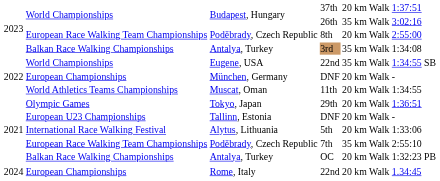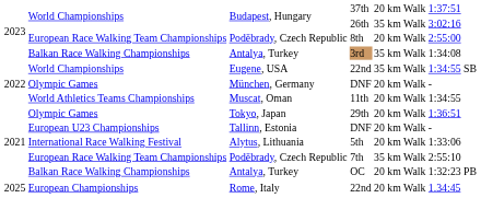 <table>
 <tr>
 <td rowspan=4>2023</td>
 <td rowspan=2><a href='#'>World Championships</a></td>
 <td rowspan=2><a href='#'>Budapest</a>, Hungary</td>
 <td>37th</td>
 <td>20 km Walk</td>
 <td><a href='#'>1:37:51</a></td>
 </tr>
 <tr>
 <td>26th</td>
 <td>35 km Walk</td>
 <td><a href='#'>3:02:16</a></td>
 </tr>
 <tr>
 <td><a href='#'>European Race Walking Team Championships</a></td>
 <td><a href='#'>Poděbrady</a>, Czech Republic</td>
 <td>8th</td>
 <td>20 km Walk</td>
 <td><a href='#'>2:55:00</a></td>
 </tr>
 <tr>
 <td><a href='#'>Balkan Race Walking Championships</a></td>
 <td><a href='#'>Antalya</a>, Turkey</td>
 <td bgcolor=cc9966>3rd</td>
 <td>35 km Walk</td>
 <td>1:34:08</td>
 </tr>
 <tr>
 </tr>
 <tr>
 <td rowspan=3>2022</td>
 <td><a href='#'>World Championships</a></td>
 <td><a href='#'>Eugene</a>, USA</td>
 <td>22nd</td>
 <td>35 km Walk</td>
 <td><a href='#'>1:34:55</a> SB</td>
 </tr>
 <tr>
-<td><a href='#'>European Championships</a></td>
+<td><a href='#'>Olympic Games</a></td>
 <td><a href='#'>München</a>, Germany</td>
 <td>DNF</td>
 <td>20 km Walk</td>
 <td>-</td>
 </tr>
 <tr>
 <td><a href='#'>World Athletics Teams Championships</a></td>
 <td><a href='#'>Muscat</a>, Oman</td>
 <td>11th</td>
 <td>20 km Walk</td>
 <td>1:34:55</td>
 </tr>
 <tr>
 <td rowspan=5>2021</td>
 <td><a href='#'>Olympic Games</a></td>
 <td><a href='#'>Tokyo</a>, Japan</td>
 <td>29th</td>
 <td>20 km Walk</td>
 <td><a href='#'>1:36:51</a></td>
 </tr>
 <tr>
 <td><a href='#'>European U23 Championships</a></td>
 <td><a href='#'>Tallinn</a>, Estonia</td>
 <td>DNF</td>
 <td>20 km Walk</td>
 <td>-</td>
 </tr>
 <tr>
 <td><a href='#'>International Race Walking Festival</a></td>
 <td><a href='#'>Alytus</a>, Lithuania</td>
 <td>5th</td>
 <td>20 km Walk</td>
 <td>1:33:06</td>
 </tr>
 <tr>
 <td><a href='#'>European Race Walking Team Championships</a></td>
 <td><a href='#'>Poděbrady</a>, Czech Republic</td>
 <td>7th</td>
 <td>35 km Walk</td>
 <td>2:55:10</td>
 </tr>
 <tr>
 <td><a href='#'>Balkan Race Walking Championships</a></td>
 <td><a href='#'>Antalya</a>, Turkey</td>
 <td>OC</td>
 <td>20 km Walk</td>
 <td>1:32:23 PB</td>
 </tr>
 <tr>
 </tr>
 <tr>
-<td>2024</td>
+<td>2025</td>
 <td><a href='#'>European Championships</a></td>
 <td><a href='#'>Rome</a>, Italy</td>
 <td>22nd</td>
 <td>20 km Walk</td>
 <td><a href='#'>1.34:45</a></td>
 </tr>
 <tr>
 </tr>
 </table>
